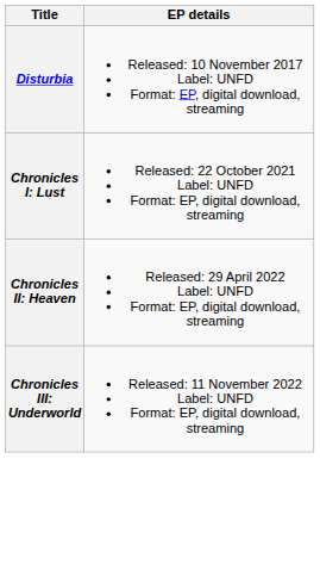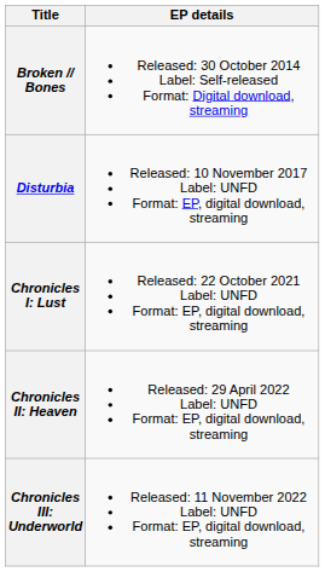 <table class="wikitable plainrowheaders" style="text-align:center;">
 <tr>
 <th scope="col" style="width:5em;">Title</th>
 <th scope="col" style="width:17em;">EP details</th>
+</tr>
+<tr>
+<th scope="row"><em>Broken // Bones</em></th>
+<td><br><ul><li>Released: 30 October 2014</li><li>Label: Self-released</li><li>Format: <a href='#'>Digital download</a>, <a href='#'>streaming</a></li></ul></td>
 </tr>
 <tr>
 <th scope="row"><em><a href='#'>Disturbia</a></em></th>
 <td><br><ul><li>Released: 10 November 2017</li><li>Label: UNFD</li><li>Format: <a href='#'>EP</a>, digital download, streaming</li></ul></td>
 </tr>
 <tr>
 <th scope="row"><em>Chronicles I: Lust</em></th>
 <td><br><ul><li>Released: 22 October 2021</li><li>Label: UNFD</li><li>Format: EP, digital download, streaming</li></ul></td>
 </tr>
 <tr>
 <th scope="row"><em>Chronicles II: Heaven</em></th>
 <td><br><ul><li>Released: 29 April 2022</li><li>Label: UNFD</li><li>Format: EP, digital download, streaming</li></ul></td>
 </tr>
 <tr>
 <th scope="row"><em>Chronicles III: Underworld</em></th>
 <td><br><ul><li>Released: 11 November 2022</li><li>Label: UNFD</li><li>Format: EP, digital download, streaming</li></ul></td>
 </tr>
 </table>
